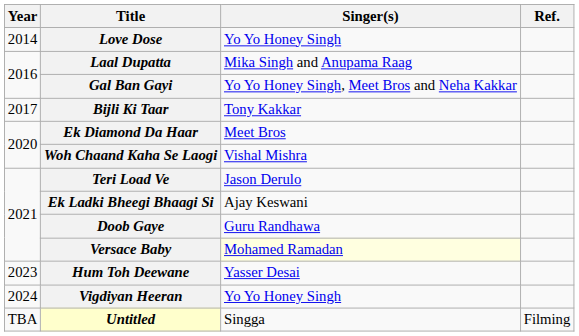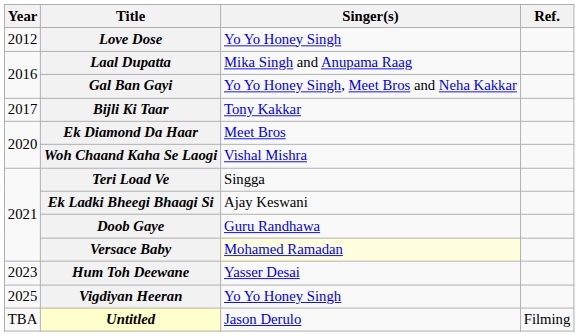 <table class="wikitable plainrowheaders" style="text-align: left;">
 <tr>
 <th scope="col">Year</th>
 <th scope="col">Title</th>
 <th scope="col" class="unsortable">Singer(s)</th>
 <th>Ref.</th>
 </tr>
 <tr>
-<td>2014</td>
+<td>2012</td>
 <th scope="row"><em>Love Dose</em></th>
 <td><a href='#'>Yo Yo Honey Singh</a></td>
 <td></td>
 </tr>
 <tr>
 <td rowspan="2">2016</td>
 <th scope="row"><em>Laal Dupatta</em></th>
 <td><a href='#'>Mika Singh</a> and <a href='#'>Anupama Raag</a></td>
 <td></td>
 </tr>
 <tr>
 <th scope="row"><em>Gal Ban Gayi</em></th>
 <td><a href='#'>Yo Yo Honey Singh</a>, <a href='#'>Meet Bros</a> and <a href='#'>Neha Kakkar</a></td>
 <td></td>
 </tr>
 <tr>
 <td>2017</td>
 <th scope="row"><em>Bijli Ki Taar</em></th>
 <td><a href='#'>Tony Kakkar</a></td>
 <td></td>
 </tr>
 <tr>
 <td rowspan="2">2020</td>
 <th scope="row"><em>Ek Diamond Da Haar</em></th>
 <td><a href='#'>Meet Bros</a></td>
 <td></td>
 </tr>
 <tr>
 <th scope="row"><em>Woh Chaand Kaha Se Laogi</em></th>
 <td><a href='#'>Vishal Mishra</a></td>
 <td></td>
 </tr>
 <tr>
 <td rowspan="4">2021</td>
 <th scope="row"><em>Teri Load Ve</em></th>
-<td><a href='#'>Jason Derulo</a></td>
+<td>Singga</td>
 <td></td>
 </tr>
 <tr>
 <th scope="row"><em>Ek Ladki Bheegi Bhaagi Si</em></th>
 <td>Ajay Keswani</td>
 <td></td>
 </tr>
 <tr>
 <th scope="row"><em>Doob Gaye</em></th>
 <td><a href='#'>Guru Randhawa</a></td>
 <td></td>
 </tr>
 <tr>
 <th scope="row"><em>Versace Baby</em></th>
 <td style="background: lightyellow;"><a href='#'>Mohamed Ramadan</a></td>
 <td></td>
 </tr>
 <tr>
 <td>2023</td>
 <th scope="row"><em>Hum Toh Deewane</em></th>
 <td><a href='#'>Yasser Desai</a></td>
 <td></td>
 </tr>
 <tr>
-<td>2024</td>
+<td>2025</td>
 <th scope="row"><em>Vigdiyan Heeran</em></th>
 <td><a href='#'>Yo Yo Honey Singh</a></td>
 <td></td>
 </tr>
 <tr>
 <td>TBA</td>
 <th scope="row" style="background: #ffc;"><em>Untitled</em></th>
-<td>Singga</td>
+<td><a href='#'>Jason Derulo</a></td>
 <td>Filming</td>
 </tr>
 </table>
